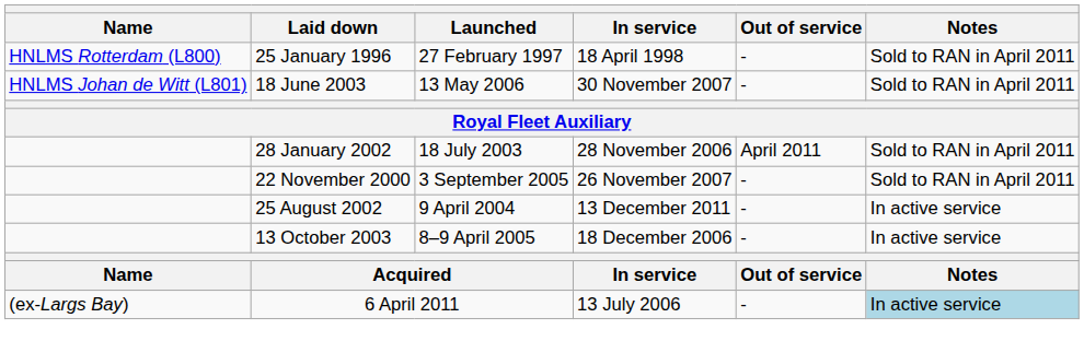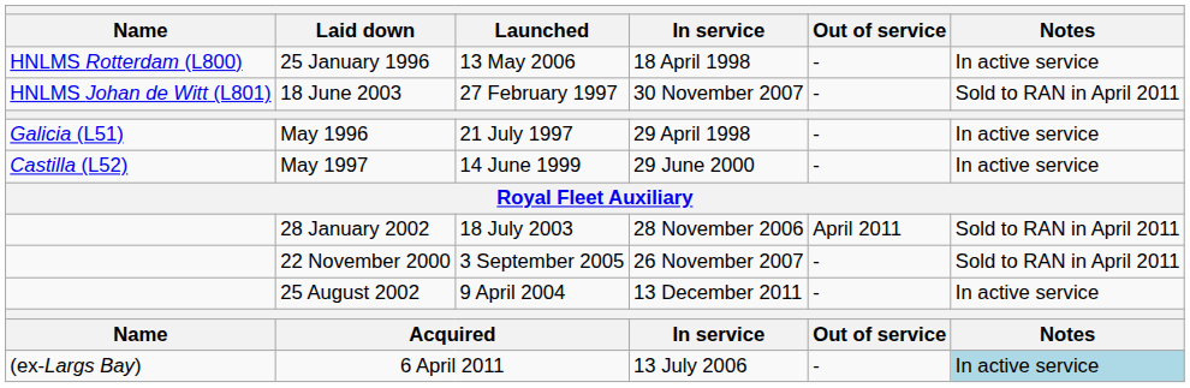 <table class="wikitable">
 <tr style="background:#efefef;">
 <th align="center" colspan=6></th>
 </tr>
 <tr>
 <th>Name</th>
 <th>Laid down</th>
 <th>Launched</th>
 <th>In service</th>
 <th>Out of service</th>
 <th>Notes</th>
 </tr>
 <tr>
 <td><a href='#'>HNLMS <em>Rotterdam</em> (L800)</a></td>
 <td>25 January 1996</td>
-<td>27 February 1997</td>
+<td>13 May 2006</td>
 <td>18 April 1998</td>
 <td>-</td>
-<td>Sold to RAN in April 2011</td>
+<td>In active service</td>
 </tr>
 <tr>
 <td><a href='#'>HNLMS <em>Johan de Witt</em> (L801)</a></td>
 <td>18 June 2003</td>
-<td>13 May 2006</td>
+<td>27 February 1997</td>
 <td>30 November 2007</td>
 <td>-</td>
 <td>Sold to RAN in April 2011</td>
 </tr>
 <tr>
 <th align="center" colspan=6></th>
+</tr>
+<tr>
+<td><a href='#'><em>Galicia</em> (L51)</a></td>
+<td>May 1996</td>
+<td>21 July 1997</td>
+<td>29 April 1998</td>
+<td>-</td>
+<td>In active service</td>
+</tr>
+<tr>
+<td><a href='#'><em>Castilla</em> (L52)</a></td>
+<td>May 1997</td>
+<td>14 June 1999</td>
+<td>29 June 2000</td>
+<td>-</td>
+<td>In active service</td>
 </tr>
 <tr>
 <th align="center" colspan=6> <a href='#'>Royal Fleet Auxiliary</a></th>
 </tr>
 <tr>
 <td></td>
 <td>28 January 2002</td>
 <td>18 July 2003</td>
 <td>28 November 2006</td>
 <td>April 2011</td>
 <td>Sold to RAN in April 2011</td>
 </tr>
 <tr>
 <td></td>
 <td>22 November 2000</td>
 <td>3 September 2005</td>
 <td>26 November 2007</td>
 <td>-</td>
 <td>Sold to RAN in April 2011</td>
 </tr>
 <tr>
 <td></td>
 <td>25 August 2002</td>
 <td>9 April 2004</td>
 <td>13 December 2011</td>
 <td>-</td>
 <td>In active service</td>
 </tr>
 <tr>
-<td></td>
-<td>13 October 2003</td>
-<td>8–9 April 2005</td>
-<td>18 December 2006</td>
-<td>-</td>
-<td>In active service</td>
-</tr>
-<tr>
 <th align="center" colspan=6></th>
 </tr>
 <tr>
 <th>Name</th>
 <th align="center" colspan=2>Acquired</th>
 <th>In service</th>
 <th>Out of service</th>
 <th>Notes</th>
 </tr>
 <tr>
 <td> (ex-<em>Largs Bay</em>)</td>
 <td align="center" colspan=2>6 April 2011</td>
 <td>13 July 2006</td>
 <td>-</td>
 <td style="background: lightblue;">In active service</td>
 </tr>
 </table>
